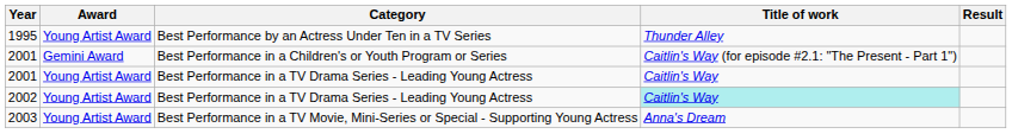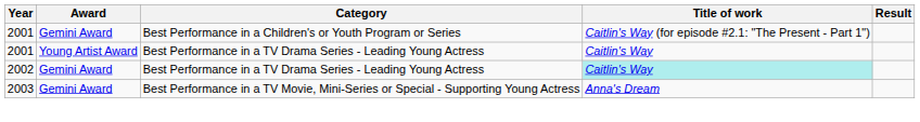 <table class="wikitable sortable">
 <tr>
 <th>Year</th>
 <th>Award</th>
 <th>Category</th>
 <th>Title of work</th>
 <th>Result</th>
-</tr>
-<tr>
-<td>1995</td>
-<td><a href='#'>Young Artist Award</a></td>
-<td>Best Performance by an Actress Under Ten in a TV Series</td>
-<td><em><a href='#'>Thunder Alley</a></em></td>
-<td></td>
 </tr>
 <tr>
 <td>2001</td>
 <td><a href='#'>Gemini Award</a></td>
 <td>Best Performance in a Children's or Youth Program or Series</td>
 <td><em><a href='#'>Caitlin's Way</a></em> (for episode #2.1: "The Present - Part 1")</td>
 <td></td>
 </tr>
 <tr>
 <td>2001</td>
 <td><a href='#'>Young Artist Award</a></td>
 <td>Best Performance in a TV Drama Series - Leading Young Actress</td>
 <td><em><a href='#'>Caitlin's Way</a></em></td>
 <td></td>
 </tr>
 <tr>
 <td>2002</td>
-<td><a href='#'>Young Artist Award</a></td>
+<td><a href='#'>Gemini Award</a></td>
 <td>Best Performance in a TV Drama Series - Leading Young Actress</td>
 <td style="background: paleturquoise;"><em><a href='#'>Caitlin's Way</a></em></td>
 <td></td>
 </tr>
 <tr>
 <td>2003</td>
-<td><a href='#'>Young Artist Award</a></td>
+<td><a href='#'>Gemini Award</a></td>
 <td>Best Performance in a TV Movie, Mini-Series or Special - Supporting Young Actress</td>
 <td><em><a href='#'>Anna's Dream</a></em></td>
 <td></td>
 </tr>
 </table>
